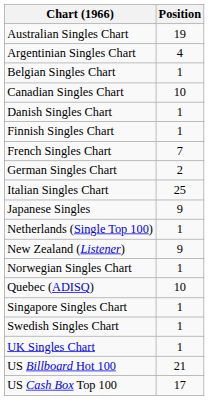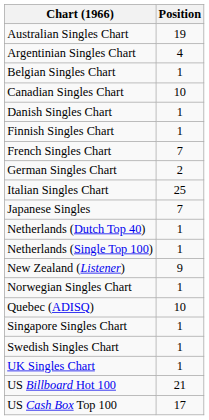 <table class="wikitable sortable">
 <tr>
 <th align="left">Chart (1966)</th>
 <th style="text-align:center;">Position</th>
 </tr>
 <tr>
 <td align="left">Australian Singles Chart</td>
 <td style="text-align:center;">19</td>
 </tr>
 <tr>
 <td align="left">Argentinian Singles Chart</td>
 <td style="text-align:center;">4</td>
 </tr>
 <tr>
 <td align="left">Belgian Singles Chart</td>
 <td style="text-align:center;">1</td>
 </tr>
 <tr>
 <td align="left">Canadian Singles Chart</td>
 <td style="text-align:center;">10</td>
 </tr>
 <tr>
 <td align="left">Danish Singles Chart</td>
 <td style="text-align:center;">1</td>
 </tr>
 <tr>
 <td align="left">Finnish Singles Chart</td>
 <td style="text-align:center;">1</td>
 </tr>
 <tr>
 <td align="left">French Singles Chart</td>
 <td style="text-align:center;">7</td>
 </tr>
 <tr>
 <td align="left">German Singles Chart</td>
 <td style="text-align:center;">2</td>
 </tr>
 <tr>
 <td align="left">Italian Singles Chart</td>
 <td style="text-align:center;">25</td>
 </tr>
 <tr>
 <td align="left">Japanese Singles</td>
-<td style="text-align:center;">9</td>
+<td style="text-align:center;">7</td>
+</tr>
+<tr>
+<td align="left">Netherlands (<a href='#'>Dutch Top 40</a>)</td>
+<td style="text-align:center;">1</td>
 </tr>
 <tr>
 <td align="left">Netherlands (<a href='#'>Single Top 100</a>)</td>
 <td style="text-align:center;">1</td>
 </tr>
 <tr>
 <td>New Zealand (<em><a href='#'>Listener</a></em>)</td>
 <td style="text-align:center;">9</td>
 </tr>
 <tr>
 <td align="left">Norwegian Singles Chart</td>
 <td style="text-align:center;">1</td>
 </tr>
 <tr>
 <td align="left">Quebec (<a href='#'>ADISQ</a>)</td>
 <td style="text-align:center;">10</td>
 </tr>
 <tr>
 <td align="left">Singapore Singles Chart</td>
 <td style="text-align:center;">1</td>
 </tr>
 <tr>
 <td align="left">Swedish Singles Chart</td>
 <td style="text-align:center;">1</td>
 </tr>
 <tr>
 <td align="left"><a href='#'>UK Singles Chart</a></td>
 <td style="text-align:center;">1</td>
 </tr>
 <tr>
 <td align="left">US <a href='#'><em>Billboard</em> Hot 100</a></td>
 <td style="text-align:center;">21</td>
 </tr>
 <tr>
 <td align="left">US <em><a href='#'>Cash Box</a></em> Top 100</td>
 <td style="text-align:center;">17</td>
 </tr>
 </table>
